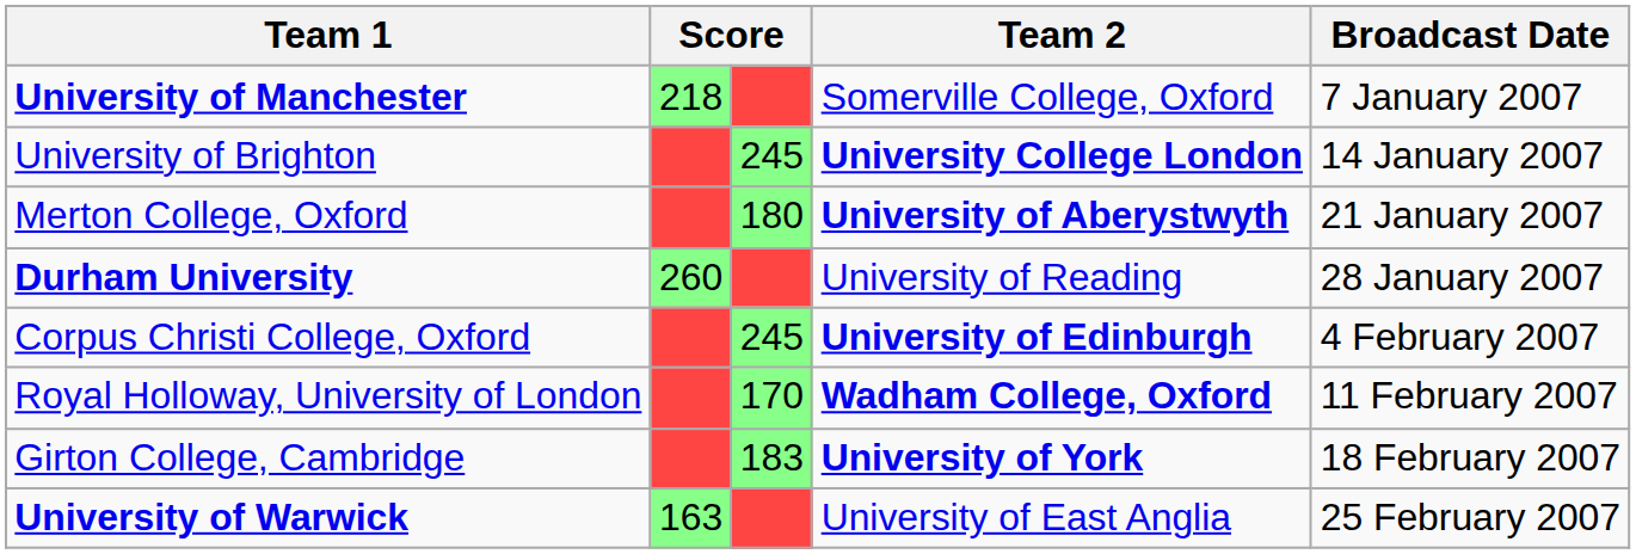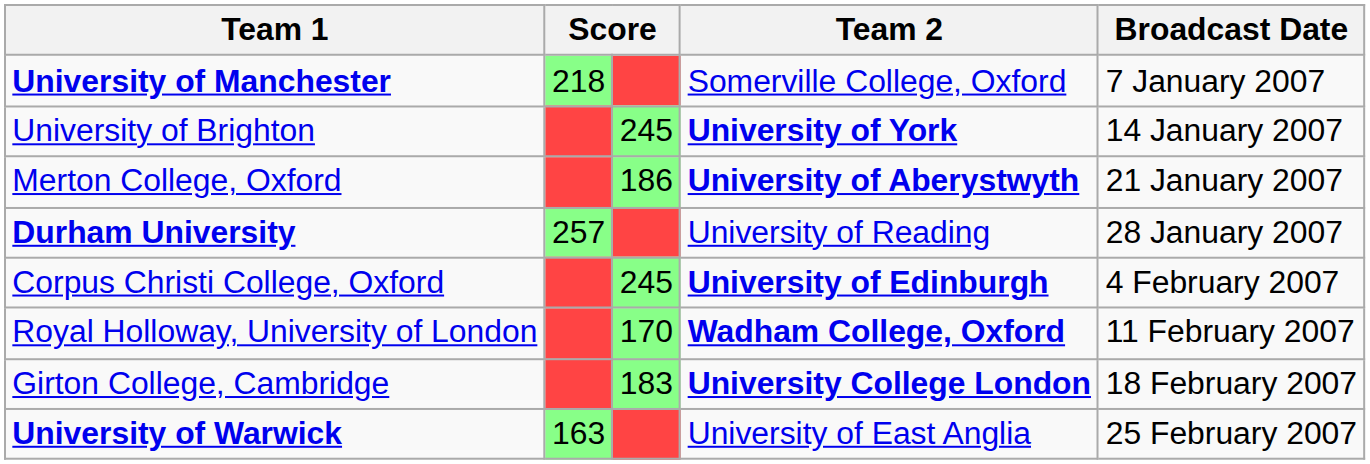 <table class="wikitable" border="1">
 <tr>
 <th>Team 1</th>
 <th colspan=2>Score</th>
 <th>Team 2</th>
 <th>Broadcast Date</th>
 </tr>
 <tr>
 <td><strong><a href='#'>University of Manchester</a></strong></td>
 <td style="background:#88ff88">218</td>
 <td style="background:#ff4444"></td>
 <td><a href='#'>Somerville College, Oxford</a></td>
 <td>7 January 2007</td>
 </tr>
 <tr>
 <td><a href='#'>University of Brighton</a></td>
 <td style="background:#ff4444"></td>
 <td style="background:#88ff88">245</td>
-<td><strong><a href='#'>University College London</a></strong></td>
+<td><strong><a href='#'>University of York</a></strong></td>
 <td>14 January 2007</td>
 </tr>
 <tr>
 <td><a href='#'>Merton College, Oxford</a></td>
 <td style="background:#ff4444"></td>
-<td style="background:#88ff88">180</td>
+<td style="background:#88ff88">186</td>
 <td><strong><a href='#'>University of Aberystwyth</a></strong></td>
 <td>21 January 2007</td>
 </tr>
 <tr>
 <td><strong><a href='#'>Durham University</a></strong></td>
-<td style="background:#88ff88">260</td>
+<td style="background:#88ff88">257</td>
 <td style="background:#ff4444"></td>
 <td><a href='#'>University of Reading</a></td>
 <td>28 January 2007</td>
 </tr>
 <tr>
 <td><a href='#'>Corpus Christi College, Oxford</a></td>
 <td style="background:#ff4444"></td>
 <td style="background:#88ff88">245</td>
 <td><strong><a href='#'>University of Edinburgh</a></strong></td>
 <td>4 February 2007</td>
 </tr>
 <tr>
 <td><a href='#'>Royal Holloway, University of London</a></td>
 <td style="background:#ff4444"></td>
 <td style="background:#88ff88">170</td>
 <td><strong><a href='#'>Wadham College, Oxford</a></strong></td>
 <td>11 February 2007</td>
 </tr>
 <tr>
 <td><a href='#'>Girton College, Cambridge</a></td>
 <td style="background:#ff4444"></td>
 <td style="background:#88ff88">183</td>
-<td><strong><a href='#'>University of York</a></strong></td>
+<td><strong><a href='#'>University College London</a></strong></td>
 <td>18 February 2007</td>
 </tr>
 <tr>
 <td><strong><a href='#'>University of Warwick</a></strong></td>
 <td style="background:#88ff88">163</td>
 <td style="background:#ff4444"></td>
 <td><a href='#'>University of East Anglia</a></td>
 <td>25 February 2007</td>
 </tr>
 </table>
